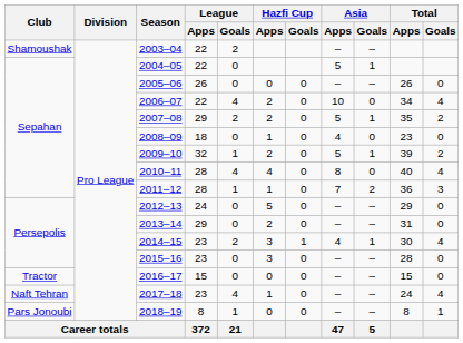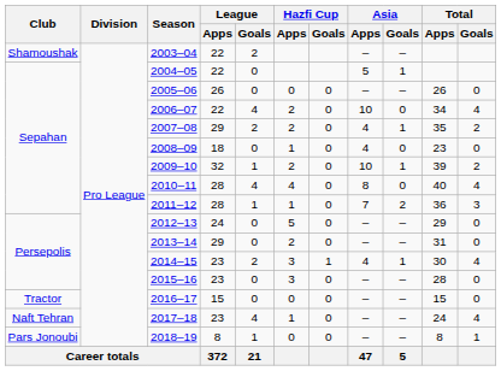 <table class="wikitable" style="text-align: center;">
 <tr>
 <th rowspan="2">Club</th>
 <th rowspan="2">Division</th>
 <th rowspan="2">Season</th>
 <th colspan="2">League</th>
 <th colspan="2"><a href='#'>Hazfi Cup</a></th>
 <th colspan="2"><a href='#'>Asia</a></th>
 <th colspan="2">Total</th>
 </tr>
 <tr>
 <th>Apps</th>
 <th>Goals</th>
 <th>Apps</th>
 <th>Goals</th>
 <th>Apps</th>
 <th>Goals</th>
 <th>Apps</th>
 <th>Goals</th>
 </tr>
 <tr>
 <td><a href='#'>Shamoushak</a></td>
 <td rowspan="16"><a href='#'>Pro League</a></td>
 <td><a href='#'>2003–04</a></td>
 <td>22</td>
 <td>2</td>
 <td></td>
 <td></td>
 <td>–</td>
 <td>–</td>
 <td></td>
 <td></td>
 </tr>
 <tr>
 <td rowspan="8"><a href='#'>Sepahan</a></td>
 <td><a href='#'>2004–05</a></td>
 <td>22</td>
 <td>0</td>
 <td></td>
 <td></td>
 <td>5</td>
 <td>1</td>
 <td></td>
 <td></td>
 </tr>
 <tr>
 <td><a href='#'>2005–06</a></td>
 <td>26</td>
 <td>0</td>
 <td>0</td>
 <td>0</td>
 <td>–</td>
 <td>–</td>
 <td>26</td>
 <td>0</td>
 </tr>
 <tr>
 <td><a href='#'>2006–07</a></td>
 <td>22</td>
 <td>4</td>
 <td>2</td>
 <td>0</td>
 <td>10</td>
 <td>0</td>
 <td>34</td>
 <td>4</td>
 </tr>
 <tr>
 <td><a href='#'>2007–08</a></td>
 <td>29</td>
 <td>2</td>
 <td>2</td>
 <td>0</td>
-<td>5</td>
+<td>4</td>
 <td>1</td>
 <td>35</td>
 <td>2</td>
 </tr>
 <tr>
 <td><a href='#'>2008–09</a></td>
 <td>18</td>
 <td>0</td>
 <td>1</td>
 <td>0</td>
 <td>4</td>
 <td>0</td>
 <td>23</td>
 <td>0</td>
 </tr>
 <tr>
 <td><a href='#'>2009–10</a></td>
 <td>32</td>
 <td>1</td>
 <td>2</td>
 <td>0</td>
-<td>5</td>
+<td>10</td>
 <td>1</td>
 <td>39</td>
 <td>2</td>
 </tr>
 <tr>
 <td><a href='#'>2010–11</a></td>
 <td>28</td>
 <td>4</td>
 <td>4</td>
 <td>0</td>
 <td>8</td>
 <td>0</td>
 <td>40</td>
 <td>4</td>
 </tr>
 <tr>
 <td><a href='#'>2011–12</a></td>
 <td>28</td>
 <td>1</td>
 <td>1</td>
 <td>0</td>
 <td>7</td>
 <td>2</td>
 <td>36</td>
 <td>3</td>
 </tr>
 <tr>
 <td rowspan="4"><a href='#'>Persepolis</a></td>
 <td><a href='#'>2012–13</a></td>
 <td>24</td>
 <td>0</td>
 <td>5</td>
 <td>0</td>
 <td>–</td>
 <td>–</td>
 <td>29</td>
 <td>0</td>
 </tr>
 <tr>
 <td><a href='#'>2013–14</a></td>
 <td>29</td>
 <td>0</td>
 <td>2</td>
 <td>0</td>
 <td>–</td>
 <td>–</td>
 <td>31</td>
 <td>0</td>
 </tr>
 <tr>
 <td><a href='#'>2014–15</a></td>
 <td>23</td>
 <td>2</td>
 <td>3</td>
 <td>1</td>
 <td>4</td>
 <td>1</td>
 <td>30</td>
 <td>4</td>
 </tr>
 <tr>
 <td><a href='#'>2015–16</a></td>
 <td>23</td>
 <td>0</td>
 <td>3</td>
 <td>0</td>
 <td>–</td>
 <td>–</td>
 <td>28</td>
 <td>0</td>
 </tr>
 <tr>
 <td><a href='#'>Tractor</a></td>
 <td><a href='#'>2016–17</a></td>
 <td>15</td>
 <td>0</td>
 <td>0</td>
 <td>0</td>
 <td>–</td>
 <td>–</td>
 <td>15</td>
 <td>0</td>
 </tr>
 <tr>
 <td><a href='#'>Naft Tehran</a></td>
 <td><a href='#'>2017–18</a></td>
 <td>23</td>
 <td>4</td>
 <td>1</td>
 <td>0</td>
 <td>–</td>
 <td>–</td>
 <td>24</td>
 <td>4</td>
 </tr>
 <tr>
 <td><a href='#'>Pars Jonoubi</a></td>
 <td><a href='#'>2018–19</a></td>
 <td>8</td>
 <td>1</td>
 <td>0</td>
 <td>0</td>
 <td>–</td>
 <td>–</td>
 <td>8</td>
 <td>1</td>
 </tr>
 <tr>
 <th colspan="3">Career totals</th>
 <th>372</th>
 <th>21</th>
 <th></th>
 <th></th>
 <th>47</th>
 <th>5</th>
 <th></th>
 <th></th>
 </tr>
 </table>
